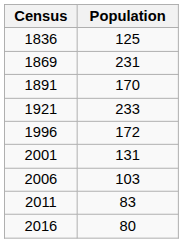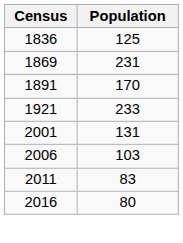 <table class="wikitable" style="text-align:center; width:15%;">
 <tr>
 <th>Census</th>
 <th>Population</th>
 </tr>
 <tr>
 <td>1836</td>
 <td>125</td>
 </tr>
 <tr>
 <td>1869</td>
 <td>231</td>
 </tr>
 <tr>
 <td>1891</td>
 <td>170</td>
 </tr>
 <tr>
 <td>1921</td>
 <td>233</td>
 </tr>
 <tr>
-<td>1996</td>
-<td>172</td>
-</tr>
-<tr>
 <td>2001</td>
 <td>131</td>
 </tr>
 <tr>
 <td>2006</td>
 <td>103</td>
 </tr>
 <tr>
 <td>2011</td>
 <td>83</td>
 </tr>
 <tr>
 <td>2016</td>
 <td>80</td>
 </tr>
 </table>
